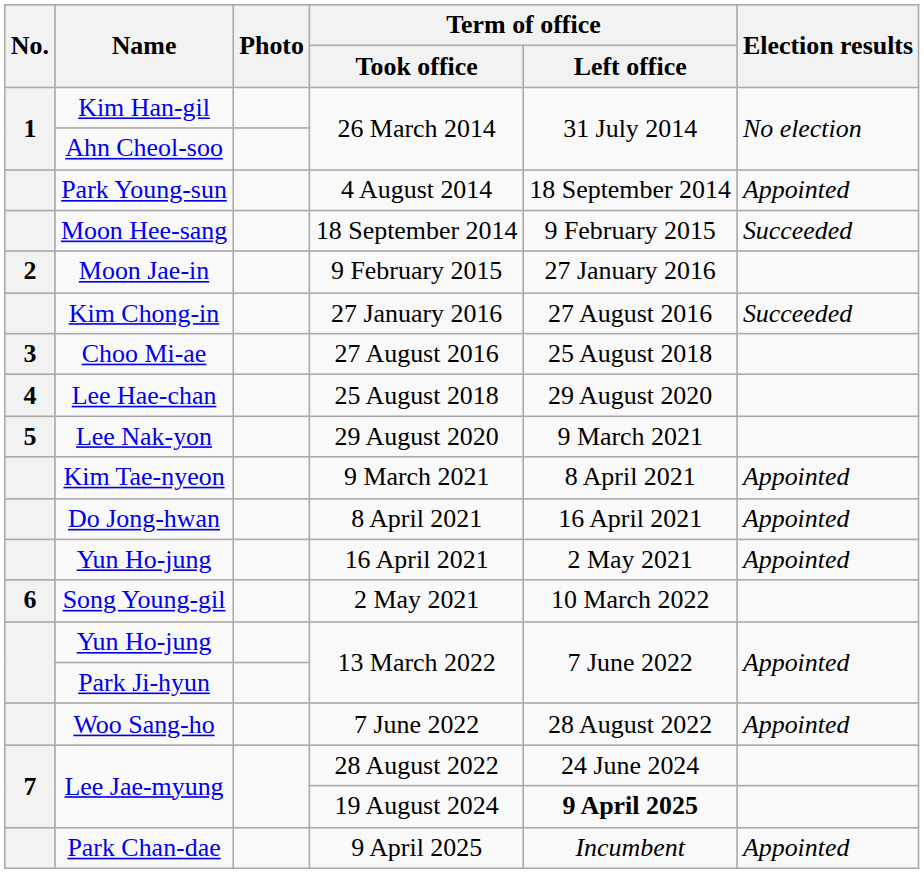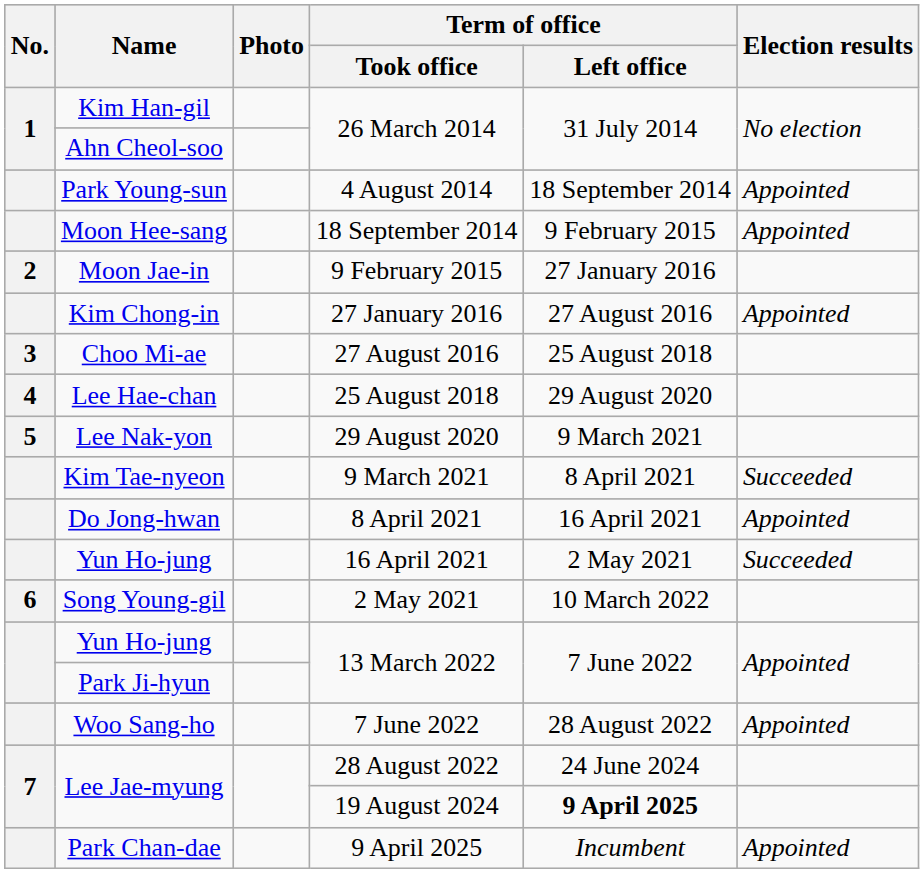 <table class="wikitable" style="text-align:center">
 <tr>
 <th rowspan=2>No.</th>
 <th rowspan=2>Name</th>
 <th rowspan=2>Photo</th>
 <th colspan=2>Term of office</th>
 <th rowspan=2>Election results</th>
 </tr>
 <tr>
 <th>Took office</th>
 <th>Left office</th>
 </tr>
 <tr>
 <th rowspan=2>1</th>
 <td><a href='#'>Kim Han-gil</a></td>
 <td></td>
 <td rowspan=2>26 March 2014</td>
 <td rowspan=2>31 July 2014</td>
 <td rowspan=2 align=left><em>No election</em></td>
 </tr>
 <tr>
 <td><a href='#'>Ahn Cheol-soo</a></td>
 <td></td>
 </tr>
 <tr>
 <th></th>
 <td><a href='#'>Park Young-sun</a></td>
 <td></td>
 <td>4 August 2014</td>
 <td>18 September 2014</td>
 <td align=left><em>Appointed</em></td>
 </tr>
 <tr>
 <th></th>
 <td><a href='#'>Moon Hee-sang</a></td>
 <td></td>
 <td>18 September 2014</td>
 <td>9 February 2015</td>
-<td align=left><em>Succeeded</em></td>
+<td align=left><em>Appointed</em></td>
 </tr>
 <tr>
 <th>2</th>
 <td><a href='#'>Moon Jae-in</a></td>
 <td></td>
 <td>9 February 2015</td>
 <td>27 January 2016</td>
 <td align=left></td>
 </tr>
 <tr>
 <th></th>
 <td><a href='#'>Kim Chong-in</a></td>
 <td></td>
 <td>27 January 2016</td>
 <td>27 August 2016</td>
-<td align=left><em>Succeeded</em></td>
+<td align=left><em>Appointed</em></td>
 </tr>
 <tr>
 <th>3</th>
 <td><a href='#'>Choo Mi-ae</a></td>
 <td></td>
 <td>27 August 2016</td>
 <td>25 August 2018</td>
 <td align=left></td>
 </tr>
 <tr>
 <th>4</th>
 <td><a href='#'>Lee Hae-chan</a></td>
 <td></td>
 <td>25 August 2018</td>
 <td>29 August 2020</td>
 <td align=left></td>
 </tr>
 <tr>
 <th>5</th>
 <td><a href='#'>Lee Nak-yon</a></td>
 <td></td>
 <td>29 August 2020</td>
 <td>9 March 2021</td>
 <td align=left></td>
 </tr>
 <tr>
 <th></th>
 <td><a href='#'>Kim Tae-nyeon</a></td>
 <td></td>
 <td>9 March 2021</td>
 <td>8 April 2021</td>
-<td align=left><em>Appointed</em></td>
+<td align=left><em>Succeeded</em></td>
 </tr>
 <tr>
 <th></th>
 <td><a href='#'>Do Jong-hwan</a></td>
 <td></td>
 <td>8 April 2021</td>
 <td>16 April 2021</td>
 <td align=left><em>Appointed</em></td>
 </tr>
 <tr>
 <th></th>
 <td><a href='#'>Yun Ho-jung</a></td>
 <td></td>
 <td>16 April 2021</td>
 <td>2 May 2021</td>
-<td align=left><em>Appointed</em></td>
+<td align=left><em>Succeeded</em></td>
 </tr>
 <tr>
 <th>6</th>
 <td><a href='#'>Song Young-gil</a></td>
 <td></td>
 <td>2 May 2021</td>
 <td>10 March 2022</td>
 <td align=left></td>
 </tr>
 <tr>
 <th rowspan=2></th>
 <td><a href='#'>Yun Ho-jung</a></td>
 <td></td>
 <td rowspan=2>13 March 2022</td>
 <td rowspan=2>7 June 2022</td>
 <td rowspan=2 align=left><em>Appointed</em></td>
 </tr>
 <tr>
 <td><a href='#'>Park Ji-hyun</a></td>
 <td></td>
 </tr>
 <tr>
 <th></th>
 <td><a href='#'>Woo Sang-ho</a></td>
 <td></td>
 <td>7 June 2022</td>
 <td>28 August 2022</td>
 <td align=left><em>Appointed</em></td>
 </tr>
 <tr>
 <th rowspan=2>7</th>
 <td rowspan=2><a href='#'>Lee Jae-myung</a></td>
 <td rowspan=2></td>
 <td>28 August 2022</td>
 <td>24 June 2024</td>
 <td align=left></td>
 </tr>
 <tr>
 <td>19 August 2024</td>
 <td><strong>9 April 2025</strong></td>
 <td align=left></td>
 </tr>
 <tr>
 <th></th>
 <td><a href='#'>Park Chan-dae</a></td>
 <td></td>
 <td>9 April 2025</td>
 <td><em>Incumbent</em></td>
 <td align=left><em>Appointed</em></td>
 </tr>
 </table>
